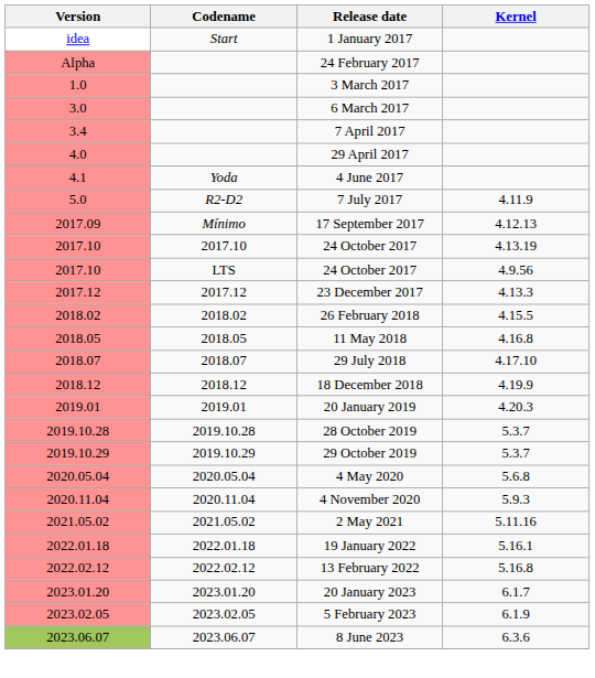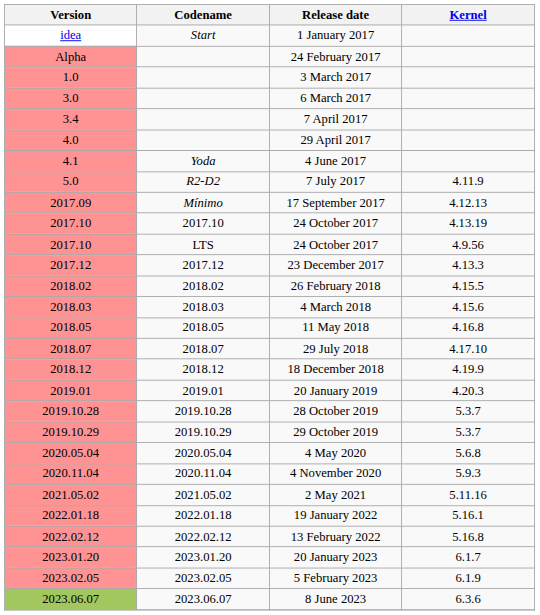 <table class="wikitable" style="font-size:0.85em; margin:left; text-align:center;">
 <tr class="hintergrundDiefarbe5" style="white-space:nowrap;">
 <th style="min-width:10em;">Version</th>
 <th style="min-width:10em;">Codename</th>
 <th style="min-width:10em;">Release date</th>
 <th style="min-width:10em;"><a href='#'>Kernel</a></th>
 </tr>
 <tr>
 <td bgcolor=white><a href='#'>idea</a></td>
 <td><em>Start</em></td>
 <td>1 January 2017</td>
 <td></td>
 </tr>
 <tr>
 <td bgcolor=#ff9393>Alpha</td>
 <td></td>
 <td>24 February 2017</td>
 <td></td>
 </tr>
 <tr>
 <td bgcolor=#ff9393>1.0</td>
 <td></td>
 <td>3 March 2017</td>
 <td></td>
 </tr>
 <tr>
 <td bgcolor=#ff9393>3.0</td>
 <td></td>
 <td>6 March 2017</td>
 <td></td>
 </tr>
 <tr>
 <td bgcolor=#ff9393>3.4</td>
 <td></td>
 <td>7 April 2017</td>
 <td></td>
 </tr>
 <tr>
 <td bgcolor=#ff9393>4.0</td>
 <td></td>
 <td>29 April 2017</td>
 <td></td>
 </tr>
 <tr>
 </tr>
 <tr>
 <td bgcolor=#ff9393>4.1</td>
 <td><em>Yoda</em></td>
 <td>4 June 2017</td>
 <td></td>
 </tr>
 <tr>
 <td bgcolor=#ff9393>5.0</td>
 <td><em>R2-D2</em></td>
 <td>7 July 2017</td>
 <td>4.11.9</td>
 </tr>
 <tr>
 <td bgcolor=#ff9393>2017.09</td>
 <td><em>Mínimo</em></td>
 <td>17 September 2017</td>
 <td>4.12.13</td>
 </tr>
 <tr>
 <td bgcolor=#ff9393>2017.10</td>
 <td>2017.10</td>
 <td>24 October 2017</td>
 <td>4.13.19</td>
 </tr>
 <tr>
 <td bgcolor=#ff9393>2017.10</td>
 <td>LTS</td>
 <td>24 October 2017</td>
 <td>4.9.56</td>
 </tr>
 <tr>
 <td bgcolor=#ff9393>2017.12</td>
 <td>2017.12</td>
 <td>23 December 2017</td>
 <td>4.13.3</td>
 </tr>
 <tr>
 <td bgcolor=#ff9393>2018.02</td>
 <td>2018.02</td>
 <td>26 February 2018</td>
 <td>4.15.5</td>
 </tr>
 <tr>
+<td bgcolor=#ff9393>2018.03</td>
+<td>2018.03</td>
+<td>4 March 2018</td>
+<td>4.15.6</td>
+</tr>
+<tr>
 <td bgcolor=#ff9393>2018.05</td>
 <td>2018.05</td>
 <td>11 May 2018</td>
 <td>4.16.8</td>
 </tr>
 <tr>
 <td bgcolor=#ff9393>2018.07</td>
 <td>2018.07</td>
 <td>29 July 2018</td>
 <td>4.17.10</td>
 </tr>
 <tr>
 <td bgcolor=#ff9393>2018.12</td>
 <td>2018.12</td>
 <td>18 December 2018</td>
 <td>4.19.9</td>
 </tr>
 <tr>
 <td bgcolor=#ff9393>2019.01</td>
 <td>2019.01</td>
 <td>20 January 2019</td>
 <td>4.20.3</td>
 </tr>
 <tr>
 <td bgcolor=#ff9393>2019.10.28</td>
 <td>2019.10.28</td>
 <td>28 October 2019</td>
 <td>5.3.7</td>
 </tr>
 <tr>
 <td bgcolor=#ff9393>2019.10.29</td>
 <td>2019.10.29</td>
 <td>29 October 2019</td>
 <td>5.3.7</td>
 </tr>
 <tr>
 <td bgcolor=#ff9393>2020.05.04</td>
 <td>2020.05.04</td>
 <td>4 May 2020</td>
 <td>5.6.8</td>
 </tr>
 <tr>
 <td bgcolor=#ff9393>2020.11.04</td>
 <td>2020.11.04</td>
 <td>4 November 2020</td>
 <td>5.9.3</td>
 </tr>
 <tr>
 <td bgcolor=#ff9393>2021.05.02</td>
 <td>2021.05.02</td>
 <td>2 May 2021</td>
 <td>5.11.16</td>
 </tr>
 <tr>
 <td bgcolor=#ff9393>2022.01.18</td>
 <td>2022.01.18</td>
 <td>19 January 2022</td>
 <td>5.16.1</td>
 </tr>
 <tr>
 <td bgcolor=#ff9393>2022.02.12</td>
 <td>2022.02.12</td>
 <td>13 February 2022</td>
 <td>5.16.8</td>
 </tr>
 <tr>
 <td bgcolor=#ff9393>2023.01.20</td>
 <td>2023.01.20</td>
 <td>20 January 2023</td>
 <td>6.1.7</td>
 </tr>
 <tr>
 <td bgcolor=#ff9393>2023.02.05</td>
 <td>2023.02.05</td>
 <td>5 February 2023</td>
 <td>6.1.9</td>
 </tr>
 <tr>
 <td bgcolor=#a1c75e>2023.06.07</td>
 <td>2023.06.07</td>
 <td>8 June 2023</td>
 <td>6.3.6</td>
 </tr>
 <tr>
 </tr>
 </table>
